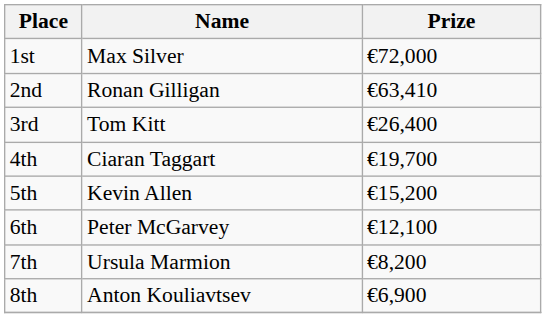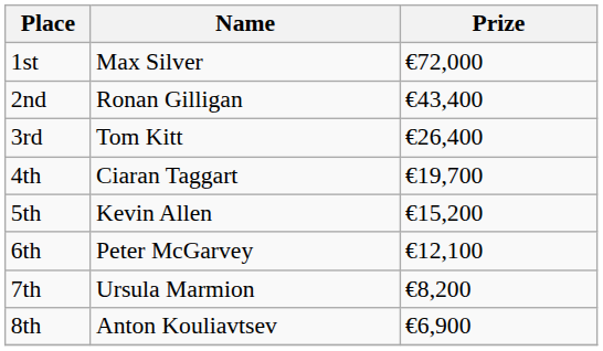 <table class="wikitable">
 <tr>
 <th width="50">Place</th>
 <th width="200">Name</th>
 <th width="125">Prize</th>
 </tr>
 <tr>
 <td>1st</td>
 <td> Max Silver</td>
 <td>€72,000</td>
 </tr>
 <tr>
 <td>2nd</td>
 <td> Ronan Gilligan</td>
-<td>€63,410</td>
+<td>€43,400</td>
 </tr>
 <tr>
 <td>3rd</td>
 <td> Tom Kitt</td>
 <td>€26,400</td>
 </tr>
 <tr>
 <td>4th</td>
 <td> Ciaran Taggart</td>
 <td>€19,700</td>
 </tr>
 <tr>
 <td>5th</td>
 <td> Kevin Allen</td>
 <td>€15,200</td>
 </tr>
 <tr>
 <td>6th</td>
 <td> Peter McGarvey</td>
 <td>€12,100</td>
 </tr>
 <tr>
 <td>7th</td>
 <td> Ursula Marmion</td>
 <td>€8,200</td>
 </tr>
 <tr>
 <td>8th</td>
 <td> Anton Kouliavtsev</td>
 <td>€6,900</td>
 </tr>
 <tr>
 </tr>
 </table>
